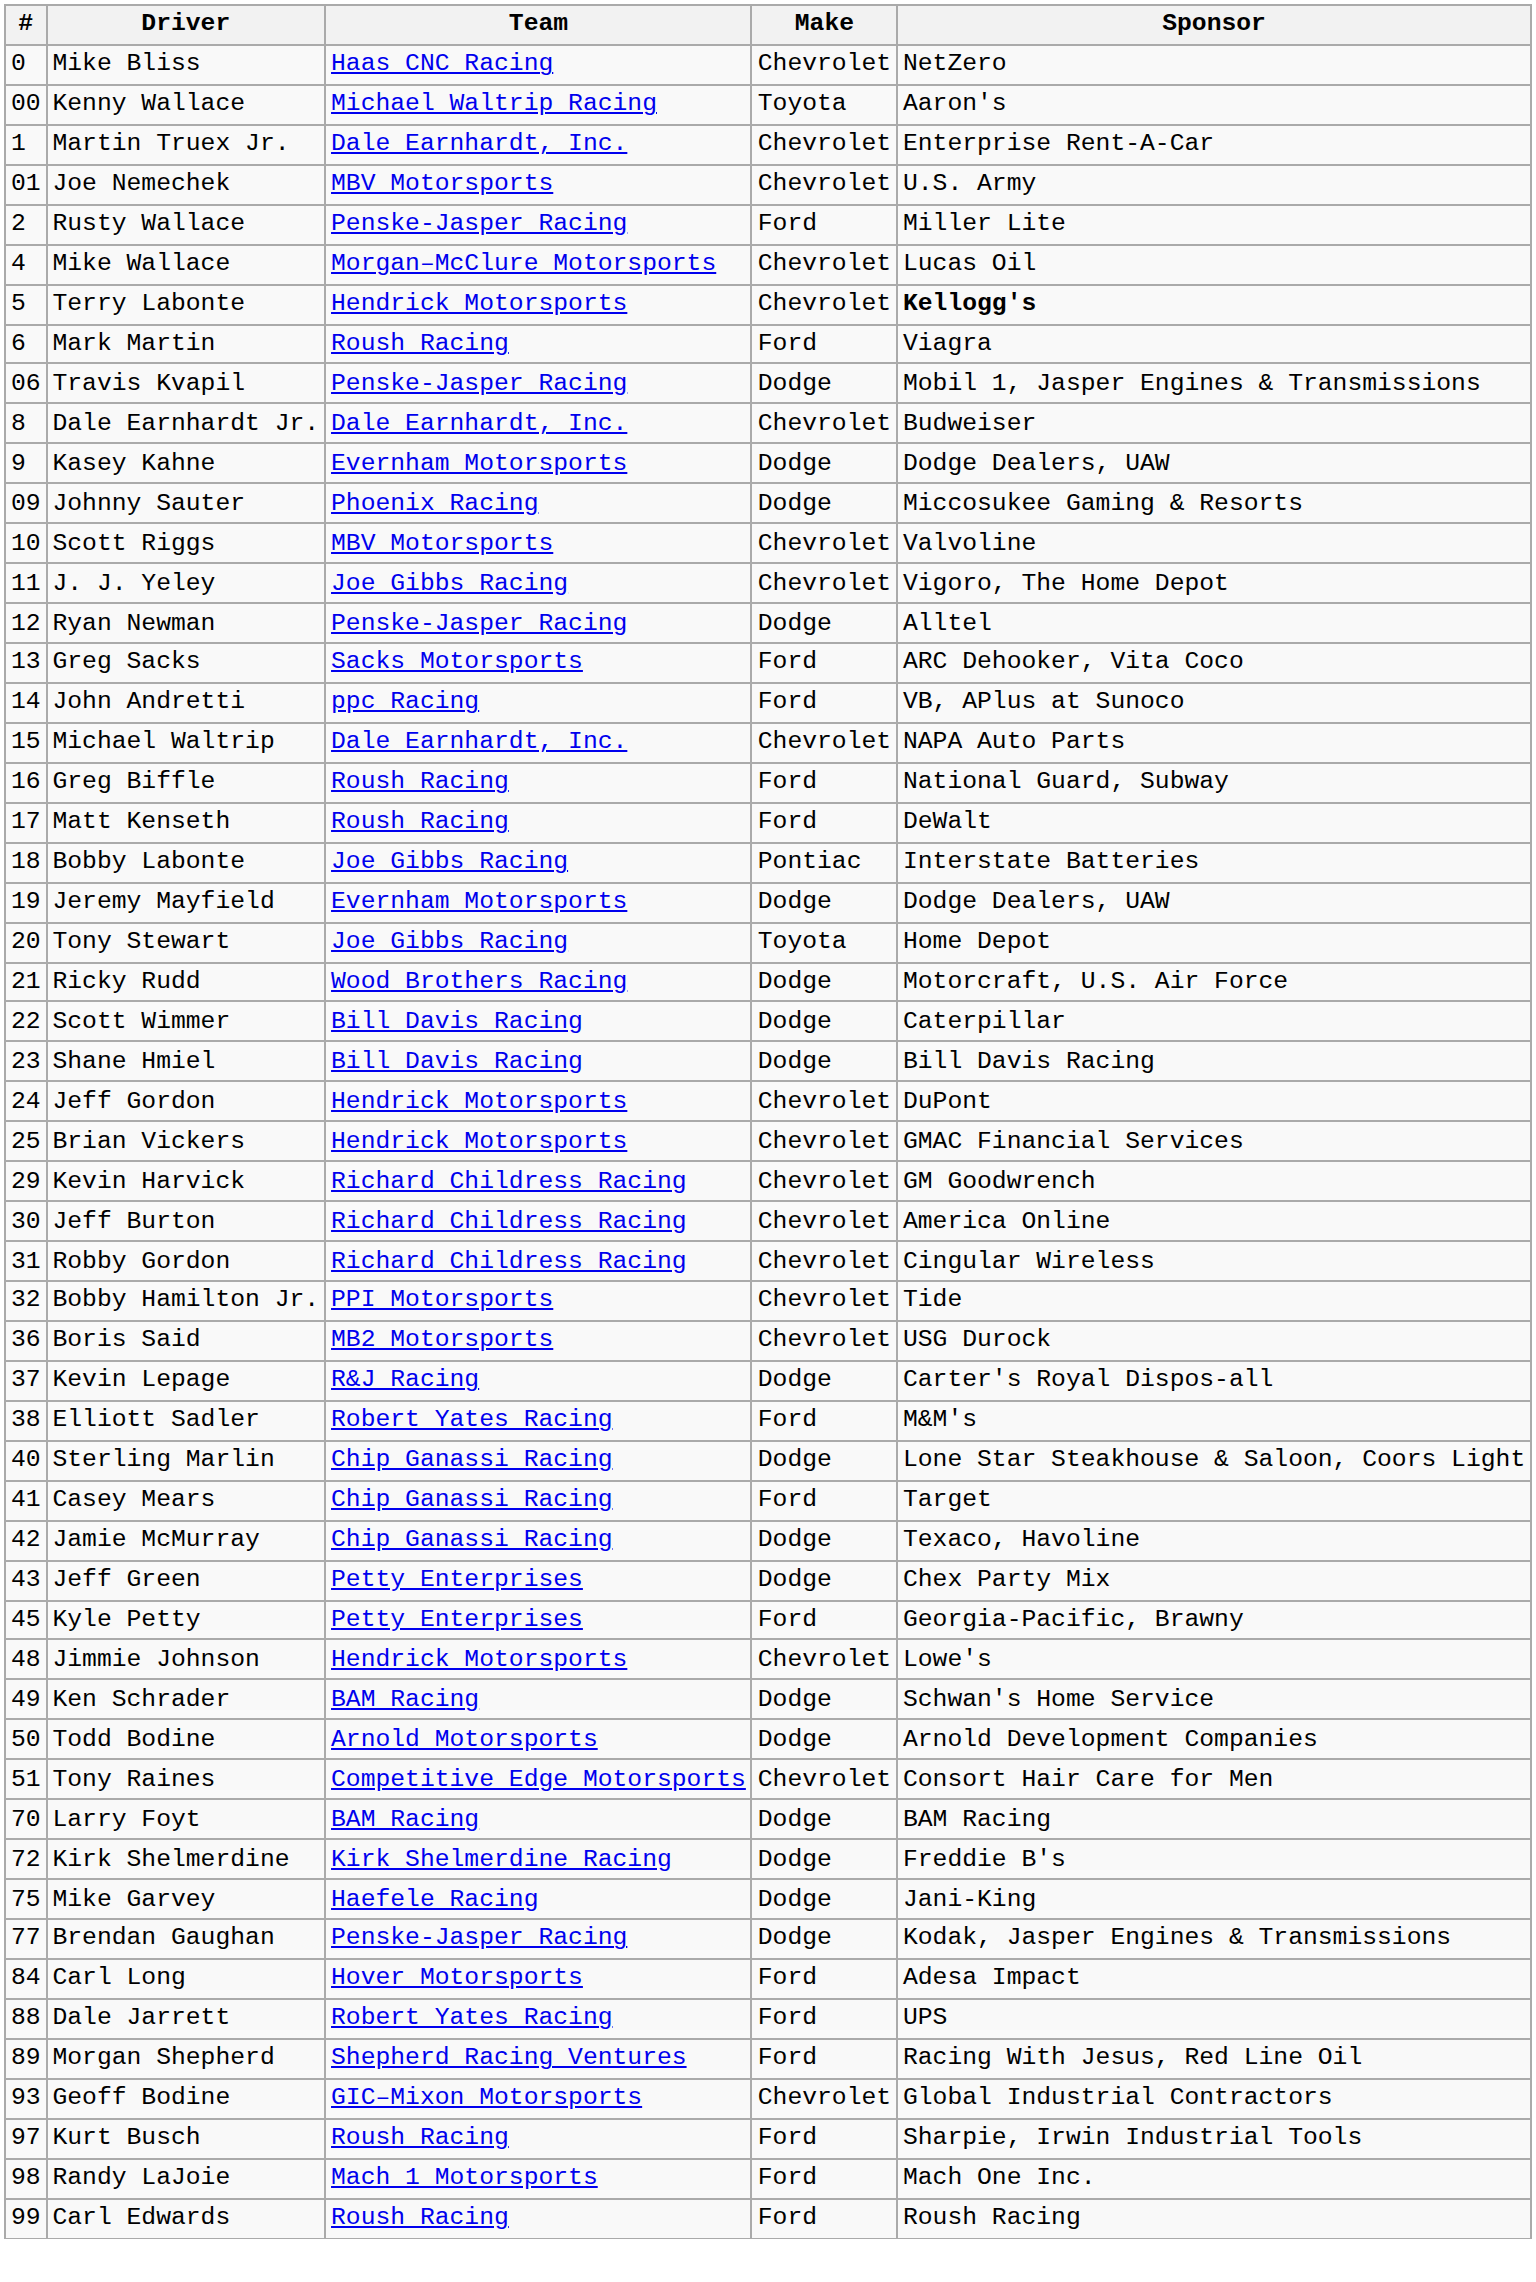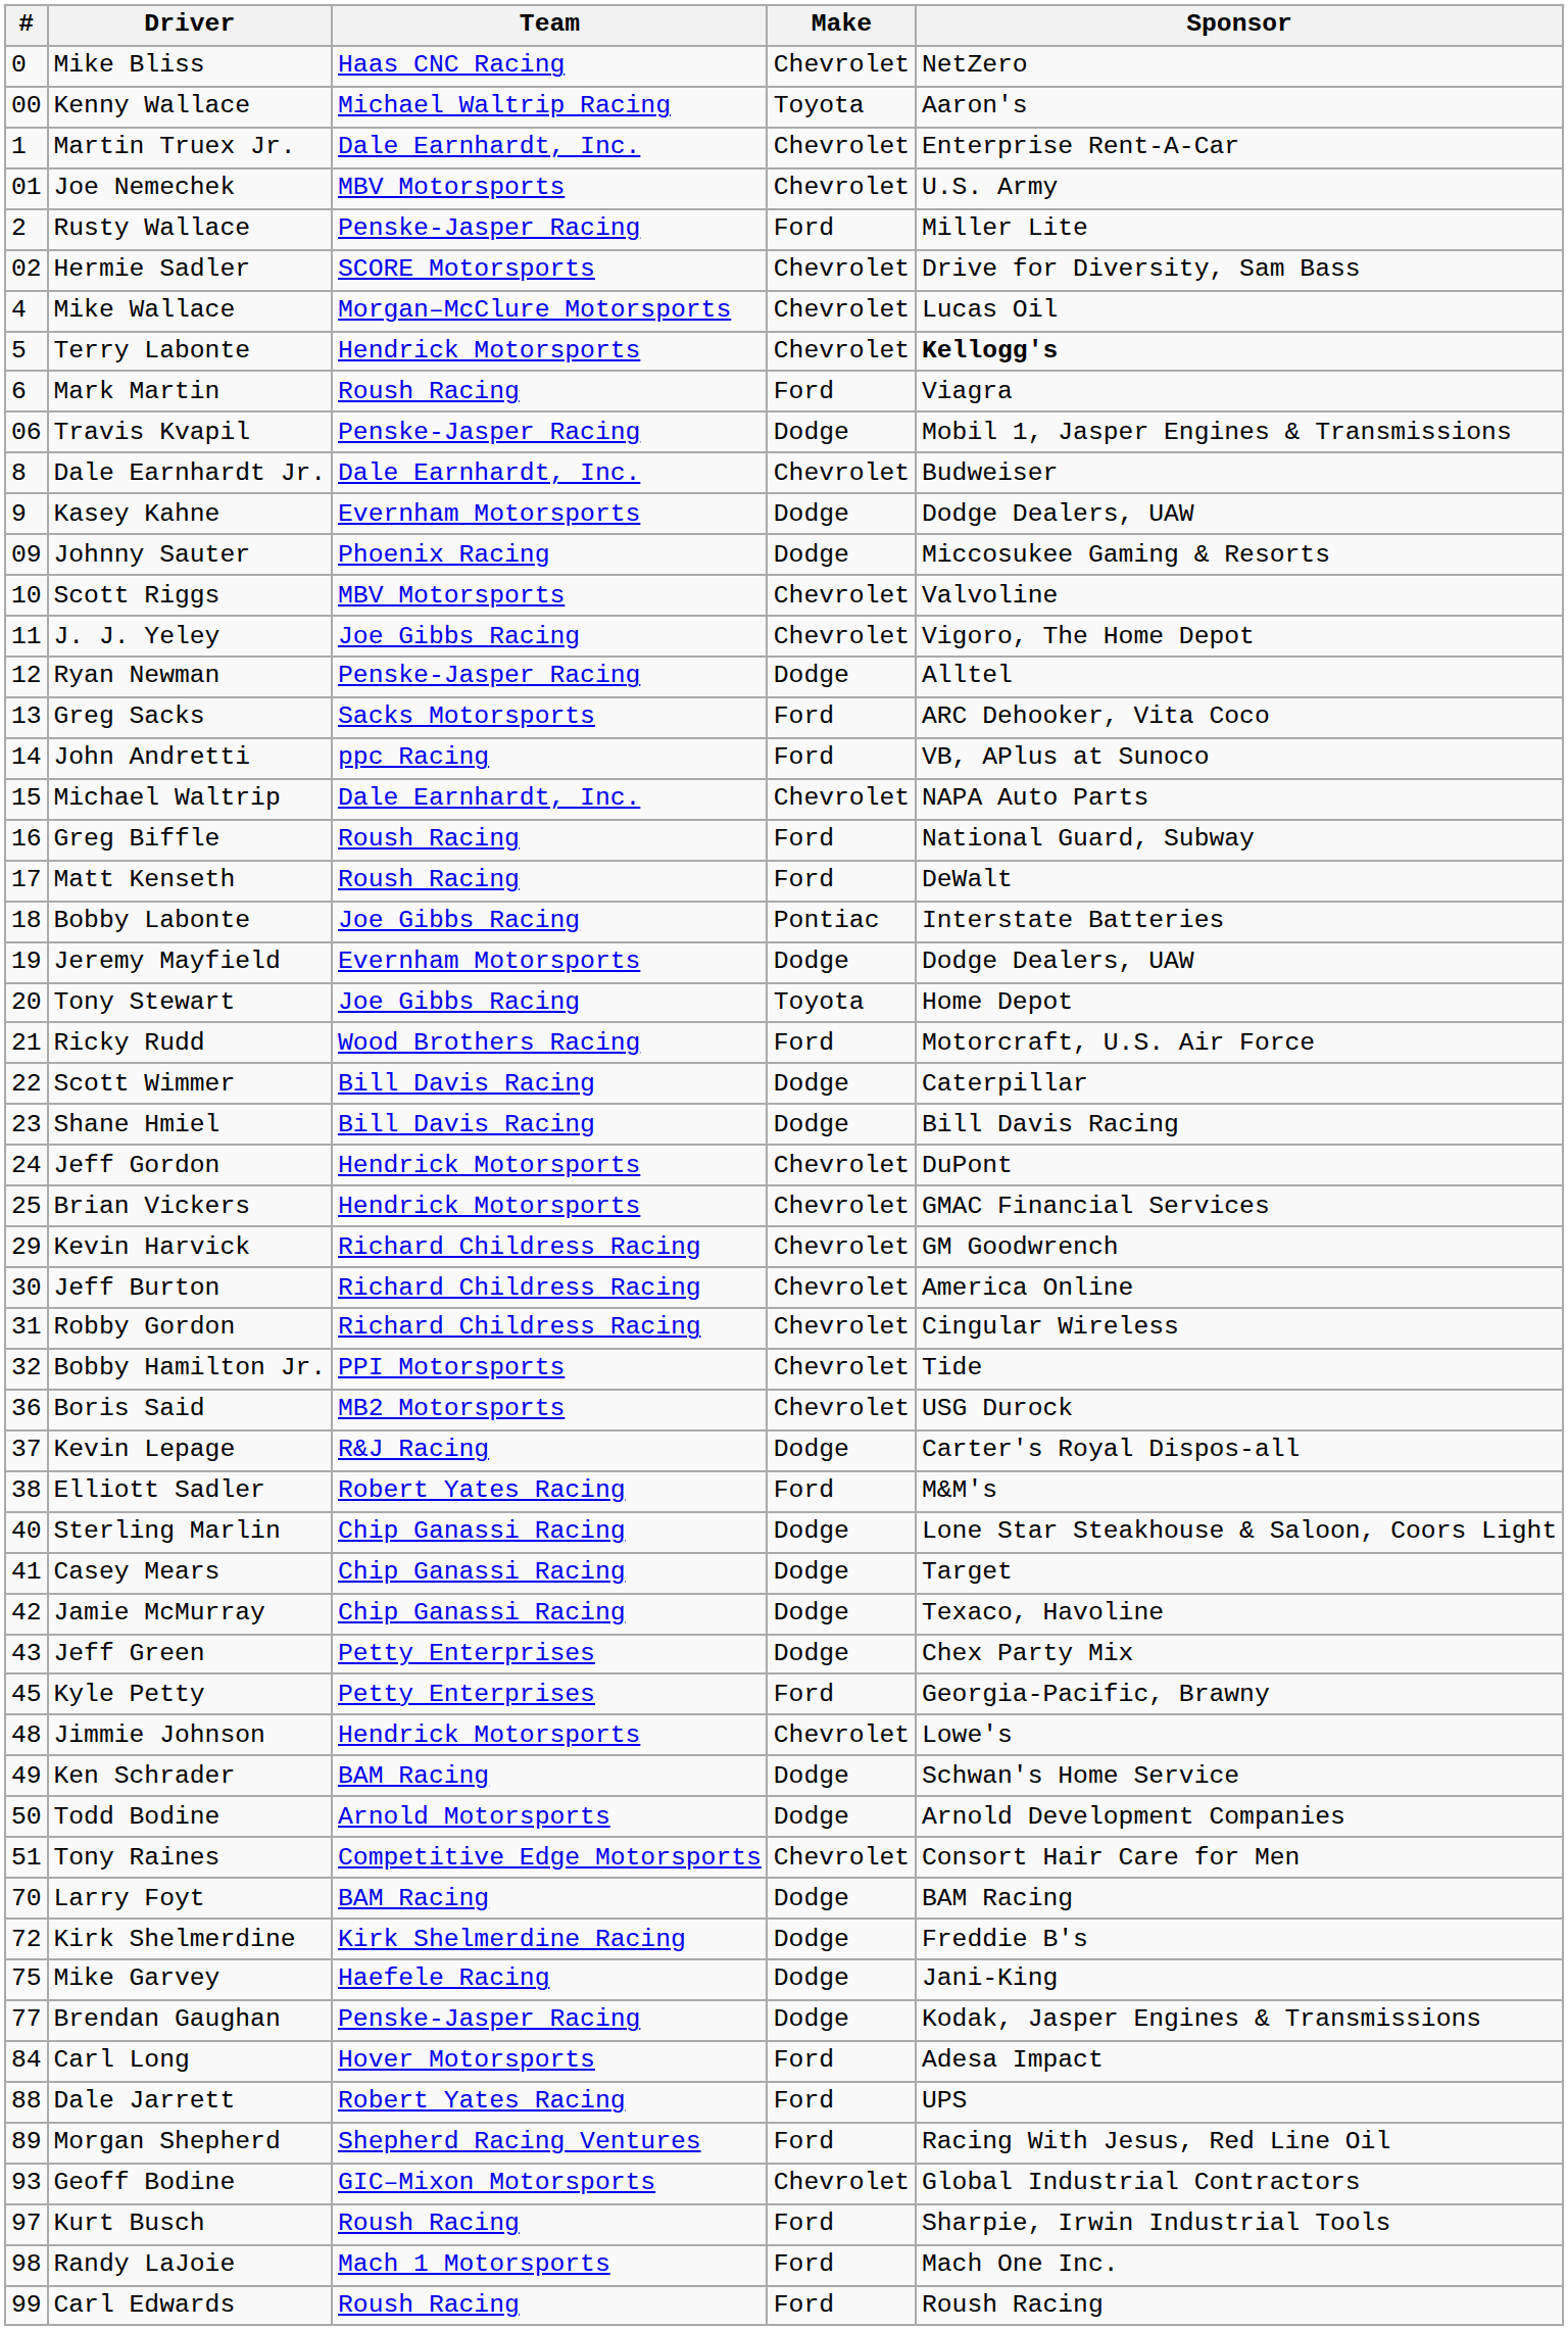 <table class="wikitable sortable" style="font-size:95%">
 <tr>
 <th>#</th>
 <th>Driver</th>
 <th>Team</th>
 <th>Make</th>
 <th>Sponsor</th>
 </tr>
 <tr>
 <td>0</td>
 <td>Mike Bliss</td>
 <td><a href='#'>Haas CNC Racing</a></td>
 <td>Chevrolet</td>
 <td>NetZero</td>
 </tr>
 <tr>
 <td>00</td>
 <td>Kenny Wallace</td>
 <td><a href='#'>Michael Waltrip Racing</a></td>
 <td>Toyota</td>
 <td>Aaron's</td>
 </tr>
 <tr>
 <td>1</td>
 <td>Martin Truex Jr.</td>
 <td><a href='#'>Dale Earnhardt, Inc.</a></td>
 <td>Chevrolet</td>
 <td>Enterprise Rent-A-Car</td>
 </tr>
 <tr>
 <td>01</td>
 <td>Joe Nemechek</td>
 <td><a href='#'>MBV Motorsports</a></td>
 <td>Chevrolet</td>
 <td>U.S. Army</td>
 </tr>
 <tr>
 <td>2</td>
 <td>Rusty Wallace</td>
 <td><a href='#'>Penske-Jasper Racing</a></td>
 <td>Ford</td>
 <td>Miller Lite</td>
+</tr>
+<tr>
+<td>02</td>
+<td>Hermie Sadler</td>
+<td><a href='#'>SCORE Motorsports</a></td>
+<td>Chevrolet</td>
+<td>Drive for Diversity, Sam Bass</td>
 </tr>
 <tr>
 <td>4</td>
 <td>Mike Wallace</td>
 <td><a href='#'>Morgan–McClure Motorsports</a></td>
 <td>Chevrolet</td>
 <td>Lucas Oil</td>
 </tr>
 <tr>
 <td>5</td>
 <td>Terry Labonte</td>
 <td><a href='#'>Hendrick Motorsports</a></td>
 <td>Chevrolet</td>
 <td><strong>Kellogg's</strong></td>
 </tr>
 <tr>
 <td>6</td>
 <td>Mark Martin</td>
 <td><a href='#'>Roush Racing</a></td>
 <td>Ford</td>
 <td>Viagra</td>
 </tr>
 <tr>
 <td>06</td>
 <td>Travis Kvapil</td>
 <td><a href='#'>Penske-Jasper Racing</a></td>
 <td>Dodge</td>
 <td>Mobil 1, Jasper Engines & Transmissions</td>
 </tr>
 <tr>
 <td>8</td>
 <td>Dale Earnhardt Jr.</td>
 <td><a href='#'>Dale Earnhardt, Inc.</a></td>
 <td>Chevrolet</td>
 <td>Budweiser</td>
 </tr>
 <tr>
 <td>9</td>
 <td>Kasey Kahne</td>
 <td><a href='#'>Evernham Motorsports</a></td>
 <td>Dodge</td>
 <td>Dodge Dealers, UAW</td>
 </tr>
 <tr>
 <td>09</td>
 <td>Johnny Sauter</td>
 <td><a href='#'>Phoenix Racing</a></td>
 <td>Dodge</td>
 <td>Miccosukee Gaming & Resorts</td>
 </tr>
 <tr>
 <td>10</td>
 <td>Scott Riggs</td>
 <td><a href='#'>MBV Motorsports</a></td>
 <td>Chevrolet</td>
 <td>Valvoline</td>
 </tr>
 <tr>
 <td>11</td>
 <td>J. J. Yeley</td>
 <td><a href='#'>Joe Gibbs Racing</a></td>
 <td>Chevrolet</td>
 <td>Vigoro, The Home Depot</td>
 </tr>
 <tr>
 <td>12</td>
 <td>Ryan Newman</td>
 <td><a href='#'>Penske-Jasper Racing</a></td>
 <td>Dodge</td>
 <td>Alltel</td>
 </tr>
 <tr>
 <td>13</td>
 <td>Greg Sacks</td>
 <td><a href='#'>Sacks Motorsports</a></td>
 <td>Ford</td>
 <td>ARC Dehooker, Vita Coco</td>
 </tr>
 <tr>
 <td>14</td>
 <td>John Andretti</td>
 <td><a href='#'>ppc Racing</a></td>
 <td>Ford</td>
 <td>VB, APlus at Sunoco</td>
 </tr>
 <tr>
 <td>15</td>
 <td>Michael Waltrip</td>
 <td><a href='#'>Dale Earnhardt, Inc.</a></td>
 <td>Chevrolet</td>
 <td>NAPA Auto Parts</td>
 </tr>
 <tr>
 <td>16</td>
 <td>Greg Biffle</td>
 <td><a href='#'>Roush Racing</a></td>
 <td>Ford</td>
 <td>National Guard, Subway</td>
 </tr>
 <tr>
 <td>17</td>
 <td>Matt Kenseth</td>
 <td><a href='#'>Roush Racing</a></td>
 <td>Ford</td>
 <td>DeWalt</td>
 </tr>
 <tr>
 <td>18</td>
 <td>Bobby Labonte</td>
 <td><a href='#'>Joe Gibbs Racing</a></td>
 <td>Pontiac</td>
 <td>Interstate Batteries</td>
 </tr>
 <tr>
 <td>19</td>
 <td>Jeremy Mayfield</td>
 <td><a href='#'>Evernham Motorsports</a></td>
 <td>Dodge</td>
 <td>Dodge Dealers, UAW</td>
 </tr>
 <tr>
 <td>20</td>
 <td>Tony Stewart</td>
 <td><a href='#'>Joe Gibbs Racing</a></td>
 <td>Toyota</td>
 <td>Home Depot</td>
 </tr>
 <tr>
 <td>21</td>
 <td>Ricky Rudd</td>
 <td><a href='#'>Wood Brothers Racing</a></td>
-<td>Dodge</td>
+<td>Ford</td>
 <td>Motorcraft, U.S. Air Force</td>
 </tr>
 <tr>
 <td>22</td>
 <td>Scott Wimmer</td>
 <td><a href='#'>Bill Davis Racing</a></td>
 <td>Dodge</td>
 <td>Caterpillar</td>
 </tr>
 <tr>
 <td>23</td>
 <td>Shane Hmiel</td>
 <td><a href='#'>Bill Davis Racing</a></td>
 <td>Dodge</td>
 <td>Bill Davis Racing</td>
 </tr>
 <tr>
 <td>24</td>
 <td>Jeff Gordon</td>
 <td><a href='#'>Hendrick Motorsports</a></td>
 <td>Chevrolet</td>
 <td>DuPont</td>
 </tr>
 <tr>
 <td>25</td>
 <td>Brian Vickers</td>
 <td><a href='#'>Hendrick Motorsports</a></td>
 <td>Chevrolet</td>
 <td>GMAC Financial Services</td>
 </tr>
 <tr>
 <td>29</td>
 <td>Kevin Harvick</td>
 <td><a href='#'>Richard Childress Racing</a></td>
 <td>Chevrolet</td>
 <td>GM Goodwrench</td>
 </tr>
 <tr>
 <td>30</td>
 <td>Jeff Burton</td>
 <td><a href='#'>Richard Childress Racing</a></td>
 <td>Chevrolet</td>
 <td>America Online</td>
 </tr>
 <tr>
 <td>31</td>
 <td>Robby Gordon</td>
 <td><a href='#'>Richard Childress Racing</a></td>
 <td>Chevrolet</td>
 <td>Cingular Wireless</td>
 </tr>
 <tr>
 <td>32</td>
 <td>Bobby Hamilton Jr.</td>
 <td><a href='#'>PPI Motorsports</a></td>
 <td>Chevrolet</td>
 <td>Tide</td>
 </tr>
 <tr>
 <td>36</td>
 <td>Boris Said</td>
 <td><a href='#'>MB2 Motorsports</a></td>
 <td>Chevrolet</td>
 <td>USG Durock</td>
 </tr>
 <tr>
 <td>37</td>
 <td>Kevin Lepage</td>
 <td><a href='#'>R&J Racing</a></td>
 <td>Dodge</td>
 <td>Carter's Royal Dispos-all</td>
 </tr>
 <tr>
 <td>38</td>
 <td>Elliott Sadler</td>
 <td><a href='#'>Robert Yates Racing</a></td>
 <td>Ford</td>
 <td>M&M's</td>
 </tr>
 <tr>
 <td>40</td>
 <td>Sterling Marlin</td>
 <td><a href='#'>Chip Ganassi Racing</a></td>
 <td>Dodge</td>
 <td>Lone Star Steakhouse & Saloon, Coors Light</td>
 </tr>
 <tr>
 <td>41</td>
 <td>Casey Mears</td>
 <td><a href='#'>Chip Ganassi Racing</a></td>
-<td>Ford</td>
+<td>Dodge</td>
 <td>Target</td>
 </tr>
 <tr>
 <td>42</td>
 <td>Jamie McMurray</td>
 <td><a href='#'>Chip Ganassi Racing</a></td>
 <td>Dodge</td>
 <td>Texaco, Havoline</td>
 </tr>
 <tr>
 <td>43</td>
 <td>Jeff Green</td>
 <td><a href='#'>Petty Enterprises</a></td>
 <td>Dodge</td>
 <td>Chex Party Mix</td>
 </tr>
 <tr>
 <td>45</td>
 <td>Kyle Petty</td>
 <td><a href='#'>Petty Enterprises</a></td>
 <td>Ford</td>
 <td>Georgia-Pacific, Brawny</td>
 </tr>
 <tr>
 <td>48</td>
 <td>Jimmie Johnson</td>
 <td><a href='#'>Hendrick Motorsports</a></td>
 <td>Chevrolet</td>
 <td>Lowe's</td>
 </tr>
 <tr>
 <td>49</td>
 <td>Ken Schrader</td>
 <td><a href='#'>BAM Racing</a></td>
 <td>Dodge</td>
 <td>Schwan's Home Service</td>
 </tr>
 <tr>
 <td>50</td>
 <td>Todd Bodine</td>
 <td><a href='#'>Arnold Motorsports</a></td>
 <td>Dodge</td>
 <td>Arnold Development Companies</td>
 </tr>
 <tr>
 <td>51</td>
 <td>Tony Raines</td>
 <td><a href='#'>Competitive Edge Motorsports</a></td>
 <td>Chevrolet</td>
 <td>Consort Hair Care for Men</td>
 </tr>
 <tr>
 <td>70</td>
 <td>Larry Foyt</td>
 <td><a href='#'>BAM Racing</a></td>
 <td>Dodge</td>
 <td>BAM Racing</td>
 </tr>
 <tr>
 <td>72</td>
 <td>Kirk Shelmerdine</td>
 <td><a href='#'>Kirk Shelmerdine Racing</a></td>
 <td>Dodge</td>
 <td>Freddie B's</td>
 </tr>
 <tr>
 <td>75</td>
 <td>Mike Garvey</td>
 <td><a href='#'>Haefele Racing</a></td>
 <td>Dodge</td>
 <td>Jani-King</td>
 </tr>
 <tr>
 <td>77</td>
 <td>Brendan Gaughan</td>
 <td><a href='#'>Penske-Jasper Racing</a></td>
 <td>Dodge</td>
 <td>Kodak, Jasper Engines & Transmissions</td>
 </tr>
 <tr>
 <td>84</td>
 <td>Carl Long</td>
 <td><a href='#'>Hover Motorsports</a></td>
 <td>Ford</td>
 <td>Adesa Impact</td>
 </tr>
 <tr>
 <td>88</td>
 <td>Dale Jarrett</td>
 <td><a href='#'>Robert Yates Racing</a></td>
 <td>Ford</td>
 <td>UPS</td>
 </tr>
 <tr>
 <td>89</td>
 <td>Morgan Shepherd</td>
 <td><a href='#'>Shepherd Racing Ventures</a></td>
 <td>Ford</td>
 <td>Racing With Jesus, Red Line Oil</td>
 </tr>
 <tr>
 <td>93</td>
 <td>Geoff Bodine</td>
 <td><a href='#'>GIC–Mixon Motorsports</a></td>
 <td>Chevrolet</td>
 <td>Global Industrial Contractors</td>
 </tr>
 <tr>
 <td>97</td>
 <td>Kurt Busch</td>
 <td><a href='#'>Roush Racing</a></td>
 <td>Ford</td>
 <td>Sharpie, Irwin Industrial Tools</td>
 </tr>
 <tr>
 <td>98</td>
 <td>Randy LaJoie</td>
 <td><a href='#'>Mach 1 Motorsports</a></td>
 <td>Ford</td>
 <td>Mach One Inc.</td>
 </tr>
 <tr>
 <td>99</td>
 <td>Carl Edwards</td>
 <td><a href='#'>Roush Racing</a></td>
 <td>Ford</td>
 <td>Roush Racing</td>
 </tr>
 </table>
